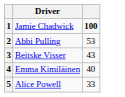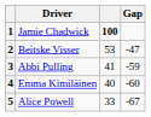 <table class="wikitable" style="font-size: 85%;">
 <tr>
 <th></th>
 <th>Driver</th>
 <th></th>
+<th>Gap</th>
 </tr>
 <tr>
 <th align="center">1</th>
 <td> <a href='#'>Jamie Chadwick</a></td>
 <td align="center"><strong>100</strong></td>
+<td align="center"></td>
 </tr>
 <tr>
 <th align="center">2</th>
-<td> <a href='#'>Abbi Pulling</a></td>
+<td> <a href='#'>Beitske Visser</a></td>
 <td align="center">53</td>
+<td align="center">-47</td>
 </tr>
 <tr>
 <th align="center">3</th>
-<td> <a href='#'>Beitske Visser</a></td>
-<td align="center">43</td>
+<td> <a href='#'>Abbi Pulling</a></td>
+<td align="center">41</td>
+<td align="center">-59</td>
 </tr>
 <tr>
 <th align="center">4</th>
 <td> <a href='#'>Emma Kimiläinen</a></td>
 <td align="center">40</td>
+<td align="center">-60</td>
 </tr>
 <tr>
 <th align="center">5</th>
 <td> <a href='#'>Alice Powell</a></td>
 <td align="center">33</td>
+<td align="center">-67</td>
 </tr>
 </table>
